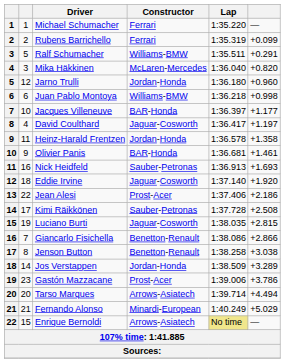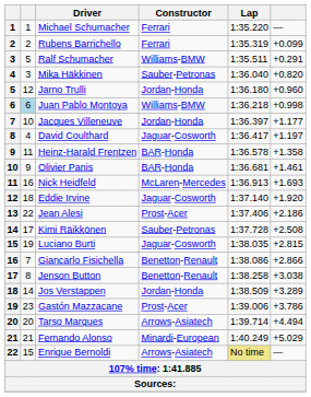 <table class="wikitable sortable" style="font-size: 85%;">
 <tr>
 <th scope="col"></th>
 <th scope="col"></th>
 <th scope="col">Driver</th>
 <th scope="col">Constructor</th>
 <th scope="col">Lap</th>
 <th scope="col" class="unsortable"></th>
 </tr>
 <tr>
 <th scope="row">1</th>
 <td align="center">1</td>
 <td data-sort-value="SCHM"> <a href='#'>Michael Schumacher</a></td>
 <td><a href='#'>Ferrari</a></td>
 <td>1:35.220</td>
 <td>—</td>
 </tr>
 <tr>
 <th scope="row">2</th>
 <td align="center">2</td>
 <td data-sort-value="BAR"> <a href='#'>Rubens Barrichello</a></td>
 <td><a href='#'>Ferrari</a></td>
 <td>1:35.319</td>
 <td>+0.099</td>
 </tr>
 <tr>
 <th scope="row">3</th>
 <td align="center">5</td>
 <td data-sort-value="SCHR"> <a href='#'>Ralf Schumacher</a></td>
 <td><a href='#'>Williams</a>-<a href='#'>BMW</a></td>
 <td>1:35.511</td>
 <td>+0.291</td>
 </tr>
 <tr>
 <th scope="row">4</th>
 <td align="center">3</td>
 <td data-sort-value="HAK"> <a href='#'>Mika Häkkinen</a></td>
-<td><a href='#'>McLaren</a>-<a href='#'>Mercedes</a></td>
+<td><a href='#'>Sauber</a>-<a href='#'>Petronas</a></td>
 <td>1:36.040</td>
 <td>+0.820</td>
 </tr>
 <tr>
 <th scope="row">5</th>
 <td align="center">12</td>
 <td data-sort-value="TRU"> <a href='#'>Jarno Trulli</a></td>
 <td><a href='#'>Jordan</a>-<a href='#'>Honda</a></td>
 <td>1:36.180</td>
 <td>+0.960</td>
 </tr>
 <tr>
 <th scope="row">6</th>
-<td align="center">6</td>
+<td align="center" style="background: lightblue;">6</td>
 <td data-sort-value="MON"> <a href='#'>Juan Pablo Montoya</a></td>
 <td><a href='#'>Williams</a>-<a href='#'>BMW</a></td>
 <td>1:36.218</td>
 <td>+0.998</td>
 </tr>
 <tr>
 <th scope="row">7</th>
 <td align="center">10</td>
 <td data-sort-value="VIL"> <a href='#'>Jacques Villeneuve</a></td>
-<td><a href='#'>BAR</a>-<a href='#'>Honda</a></td>
+<td><a href='#'>Jordan</a>-<a href='#'>Honda</a></td>
 <td>1:36.397</td>
 <td>+1.177</td>
 </tr>
 <tr>
 <th scope="row">8</th>
 <td align="center">4</td>
 <td data-sort-value="COU"> <a href='#'>David Coulthard</a></td>
 <td><a href='#'>Jaguar</a>-<a href='#'>Cosworth</a></td>
 <td>1:36.417</td>
 <td>+1.197</td>
 </tr>
 <tr>
 <th scope="row">9</th>
 <td align="center">11</td>
 <td data-sort-value="FRE"> <a href='#'>Heinz-Harald Frentzen</a></td>
-<td><a href='#'>Jordan</a>-<a href='#'>Honda</a></td>
+<td><a href='#'>BAR</a>-<a href='#'>Honda</a></td>
 <td>1:36.578</td>
 <td>+1.358</td>
 </tr>
 <tr>
 <th scope="row">10</th>
 <td align="center">9</td>
 <td data-sort-value="PAN"> <a href='#'>Olivier Panis</a></td>
 <td><a href='#'>BAR</a>-<a href='#'>Honda</a></td>
 <td>1:36.681</td>
 <td>+1.461</td>
 </tr>
 <tr>
 <th scope="row">11</th>
 <td align="center">16</td>
 <td data-sort-value="HEI"> <a href='#'>Nick Heidfeld</a></td>
-<td><a href='#'>Sauber</a>-<a href='#'>Petronas</a></td>
+<td><a href='#'>McLaren</a>-<a href='#'>Mercedes</a></td>
 <td>1:36.913</td>
 <td>+1.693</td>
 </tr>
 <tr>
 <th scope="row">12</th>
 <td align="center">18</td>
 <td data-sort-value="IRV"> <a href='#'>Eddie Irvine</a></td>
 <td><a href='#'>Jaguar</a>-<a href='#'>Cosworth</a></td>
 <td>1:37.140</td>
 <td>+1.920</td>
 </tr>
 <tr>
 <th scope="row">13</th>
 <td align="center">22</td>
 <td data-sort-value="ALE"> <a href='#'>Jean Alesi</a></td>
 <td><a href='#'>Prost</a>-<a href='#'>Acer</a></td>
 <td>1:37.406</td>
 <td>+2.186</td>
 </tr>
 <tr>
 <th scope="row">14</th>
 <td align="center">17</td>
 <td data-sort-value="RAI"> <a href='#'>Kimi Räikkönen</a></td>
 <td><a href='#'>Sauber</a>-<a href='#'>Petronas</a></td>
 <td>1:37.728</td>
 <td>+2.508</td>
 </tr>
 <tr>
 <th scope="row">15</th>
 <td align="center">19</td>
 <td data-sort-value="BUR"> <a href='#'>Luciano Burti</a></td>
 <td><a href='#'>Jaguar</a>-<a href='#'>Cosworth</a></td>
 <td>1:38.035</td>
 <td>+2.815</td>
 </tr>
 <tr>
 <th scope="row">16</th>
 <td align="center">7</td>
 <td data-sort-value="FIS"> <a href='#'>Giancarlo Fisichella</a></td>
 <td><a href='#'>Benetton</a>-<a href='#'>Renault</a></td>
 <td>1:38.086</td>
 <td>+2.866</td>
 </tr>
 <tr>
 <th scope="row">17</th>
 <td align="center">8</td>
 <td data-sort-value="BUT"> <a href='#'>Jenson Button</a></td>
 <td><a href='#'>Benetton</a>-<a href='#'>Renault</a></td>
 <td>1:38.258</td>
 <td>+3.038</td>
 </tr>
 <tr>
 <th scope="row">18</th>
 <td align="center">14</td>
 <td data-sort-value="VER"> <a href='#'>Jos Verstappen</a></td>
 <td><a href='#'>Jordan</a>-<a href='#'>Honda</a></td>
 <td>1:38.509</td>
 <td>+3.289</td>
 </tr>
 <tr>
 <th scope="row">19</th>
 <td align="center">23</td>
 <td data-sort-value="MAZ"> <a href='#'>Gastón Mazzacane</a></td>
 <td><a href='#'>Prost</a>-<a href='#'>Acer</a></td>
 <td>1:39.006</td>
 <td>+3.786</td>
 </tr>
 <tr>
 <th scope="row">20</th>
 <td align="center">20</td>
 <td data-sort-value="MAR"> <a href='#'>Tarso Marques</a></td>
 <td><a href='#'>Arrows</a>-<a href='#'>Asiatech</a></td>
 <td>1:39.714</td>
 <td>+4.494</td>
 </tr>
 <tr>
 <th scope="row">21</th>
 <td align="center">21</td>
 <td data-sort-value="ALO"> <a href='#'>Fernando Alonso</a></td>
 <td><a href='#'>Minardi</a>-<a href='#'>European</a></td>
 <td>1:40.249</td>
 <td>+5.029</td>
 </tr>
 <tr>
 <th scope="row">22</th>
 <td align="center">15</td>
 <td data-sort-value="BER"> <a href='#'>Enrique Bernoldi</a></td>
 <td><a href='#'>Arrows</a>-<a href='#'>Asiatech</a></td>
 <td data-sort-value="2:00.000" style="background: khaki;">No time</td>
 <td>—</td>
 </tr>
 <tr class="sortbottom">
 <th colspan="6"><a href='#'>107% time</a>: 1:41.885</th>
 </tr>
 <tr class="sortbottom">
 <th colspan="6">Sources:</th>
 </tr>
 <tr>
 </tr>
 </table>
